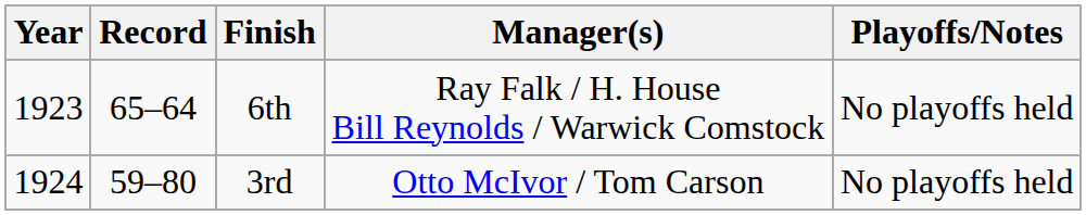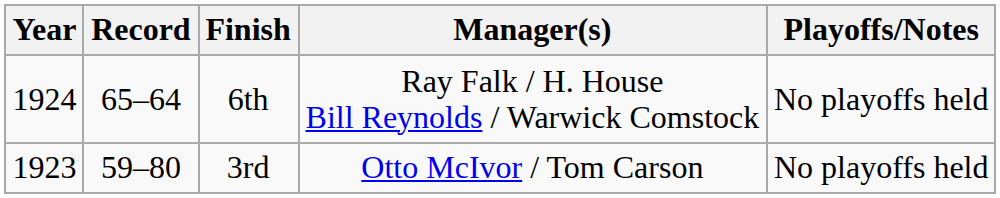 <table class="wikitable" style="text-align:center">
 <tr>
 <th>Year</th>
 <th>Record</th>
 <th>Finish</th>
 <th>Manager(s)</th>
 <th>Playoffs/Notes</th>
 </tr>
 <tr>
-<td>1923</td>
+<td>1924</td>
 <td>65–64</td>
 <td>6th</td>
 <td>Ray Falk / H. House<br><a href='#'>Bill Reynolds</a> / Warwick Comstock</td>
 <td>No playoffs held</td>
 </tr>
 <tr>
-<td>1924</td>
+<td>1923</td>
 <td>59–80</td>
 <td>3rd</td>
 <td><a href='#'>Otto McIvor</a> / Tom Carson</td>
 <td>No playoffs held</td>
 </tr>
 <tr>
 </tr>
 </table>
